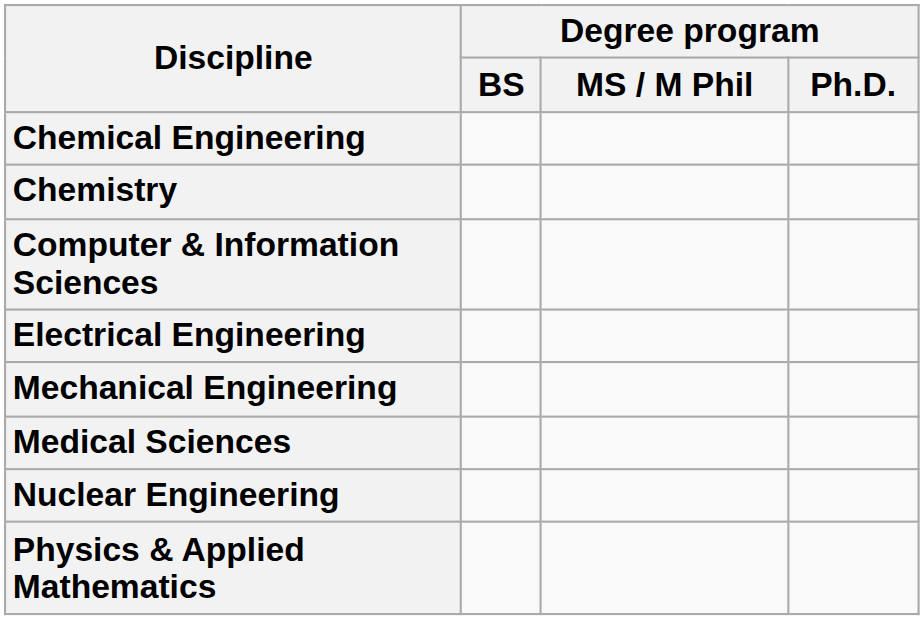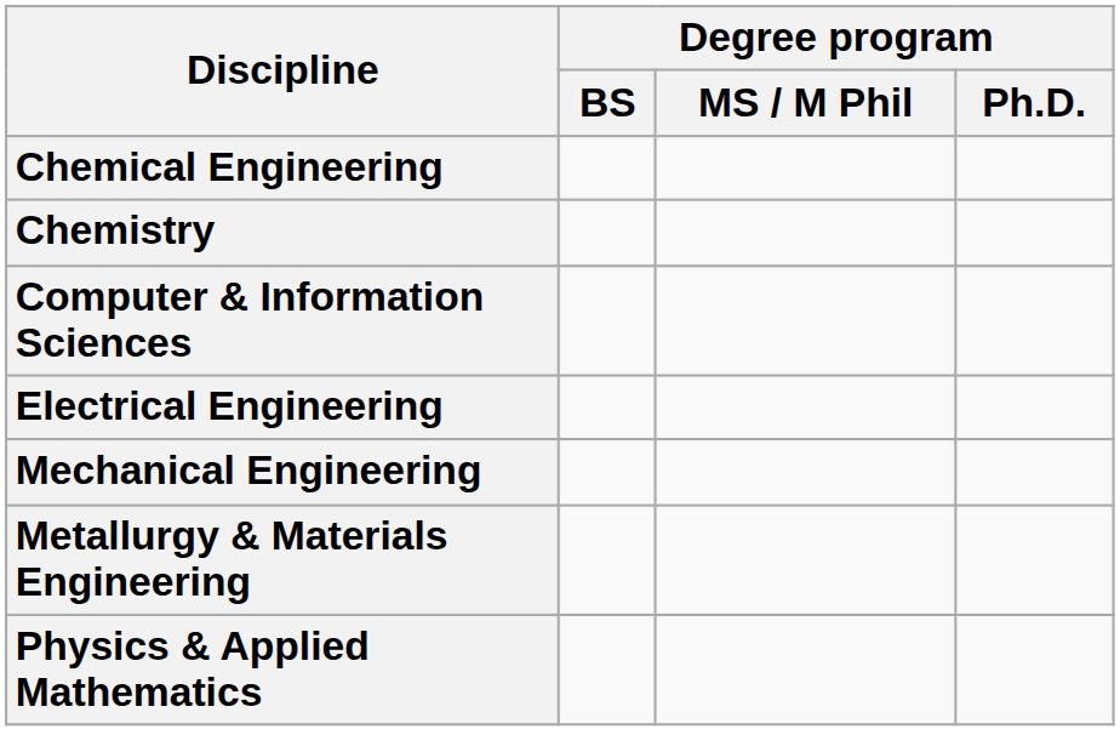 <table class="wikitable" style="text-align:center;">
 <tr>
 <th rowspan="2" style="width:210px; text-align:center;">Discipline</th>
 <th colspan="3" style="width:210px;">Degree program</th>
 </tr>
 <tr>
 <th>BS</th>
 <th>MS / M Phil</th>
 <th>Ph.D.</th>
 </tr>
 <tr>
 <th style="text-align:left">Chemical Engineering</th>
 <td></td>
 <td></td>
 <td></td>
 </tr>
 <tr>
 <th style="text-align:left">Chemistry</th>
 <td></td>
 <td></td>
 <td></td>
 </tr>
 <tr>
 <th style="text-align:left">Computer & Information Sciences</th>
 <td></td>
 <td></td>
 <td></td>
 </tr>
 <tr>
 <th style="text-align:left">Electrical Engineering</th>
 <td></td>
 <td></td>
 <td></td>
 </tr>
 <tr>
 <th style="text-align:left">Mechanical Engineering</th>
 <td></td>
 <td></td>
 <td></td>
 </tr>
 <tr>
-<th style="text-align:left">Medical Sciences</th>
-<td></td>
-<td></td>
-<td></td>
-</tr>
-<tr>
-<th style="text-align:left">Nuclear Engineering</th>
+<th style="text-align:left">Metallurgy & Materials Engineering</th>
 <td></td>
 <td></td>
 <td></td>
 </tr>
 <tr>
 <th style="text-align:left">Physics & Applied Mathematics</th>
 <td></td>
 <td></td>
 <td></td>
 </tr>
 </table>
